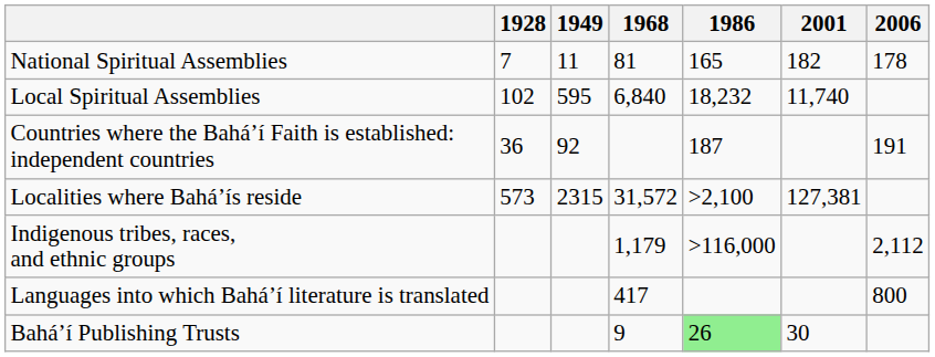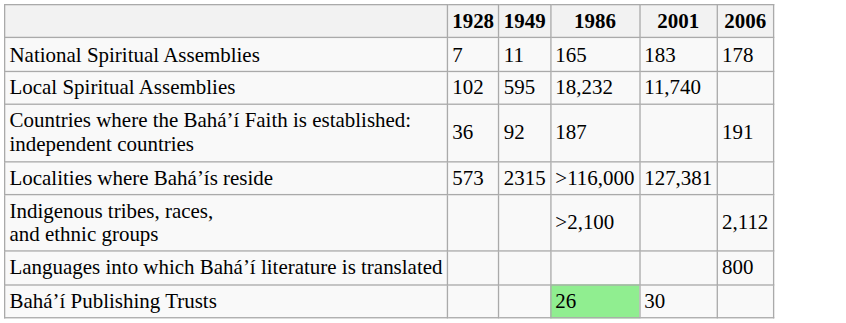 <table class="wikitable">
 <tr>
 <th></th>
 <th>1928</th>
 <th>1949</th>
-<th>1968</th>
 <th>1986</th>
 <th>2001</th>
 <th>2006</th>
 </tr>
 <tr>
 <td>National Spiritual Assemblies</td>
 <td>7</td>
 <td>11</td>
-<td>81</td>
 <td>165</td>
-<td>182</td>
+<td>183</td>
 <td>178</td>
 </tr>
 <tr>
 <td>Local Spiritual Assemblies</td>
 <td>102</td>
 <td>595</td>
-<td>6,840</td>
 <td>18,232</td>
 <td>11,740</td>
 <td></td>
 </tr>
 <tr>
 <td>Countries where the Baháʼí Faith is established:<br> independent countries</td>
 <td>36</td>
 <td>92</td>
-<td></td>
 <td>187</td>
 <td></td>
 <td>191</td>
 </tr>
 <tr>
 <td>Localities where Baháʼís reside</td>
 <td>573</td>
 <td>2315</td>
-<td>31,572</td>
-<td>>2,100</td>
+<td>>116,000</td>
 <td>127,381</td>
 <td></td>
 </tr>
 <tr>
 <td>Indigenous tribes, races,<br> and ethnic groups</td>
 <td></td>
 <td></td>
-<td>1,179</td>
-<td>>116,000</td>
+<td>>2,100</td>
 <td></td>
 <td>2,112</td>
 </tr>
 <tr>
 <td>Languages into which Baháʼí literature is translated</td>
 <td></td>
 <td></td>
-<td>417</td>
 <td></td>
 <td></td>
 <td>800</td>
 </tr>
 <tr>
 <td>Baháʼí Publishing Trusts</td>
 <td></td>
 <td></td>
-<td>9</td>
 <td style="background: lightgreen;">26</td>
 <td>30</td>
 <td></td>
 </tr>
 </table>
